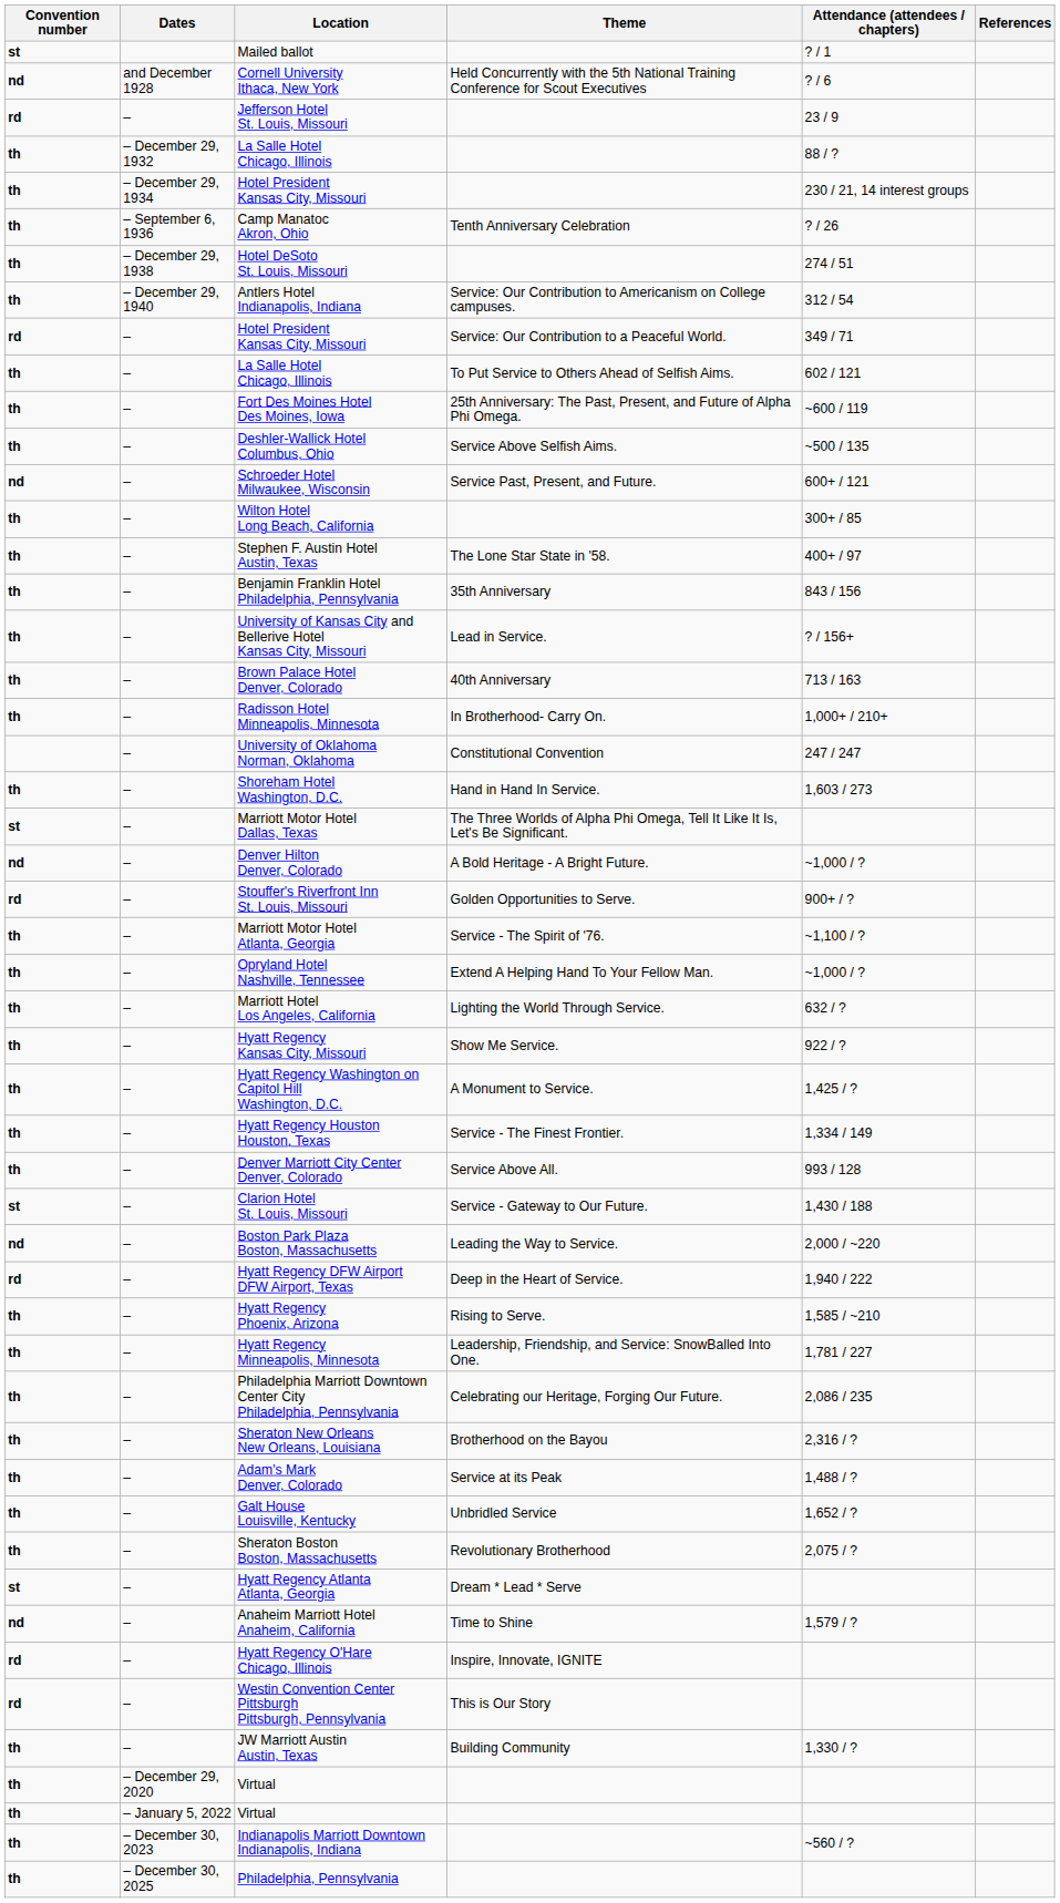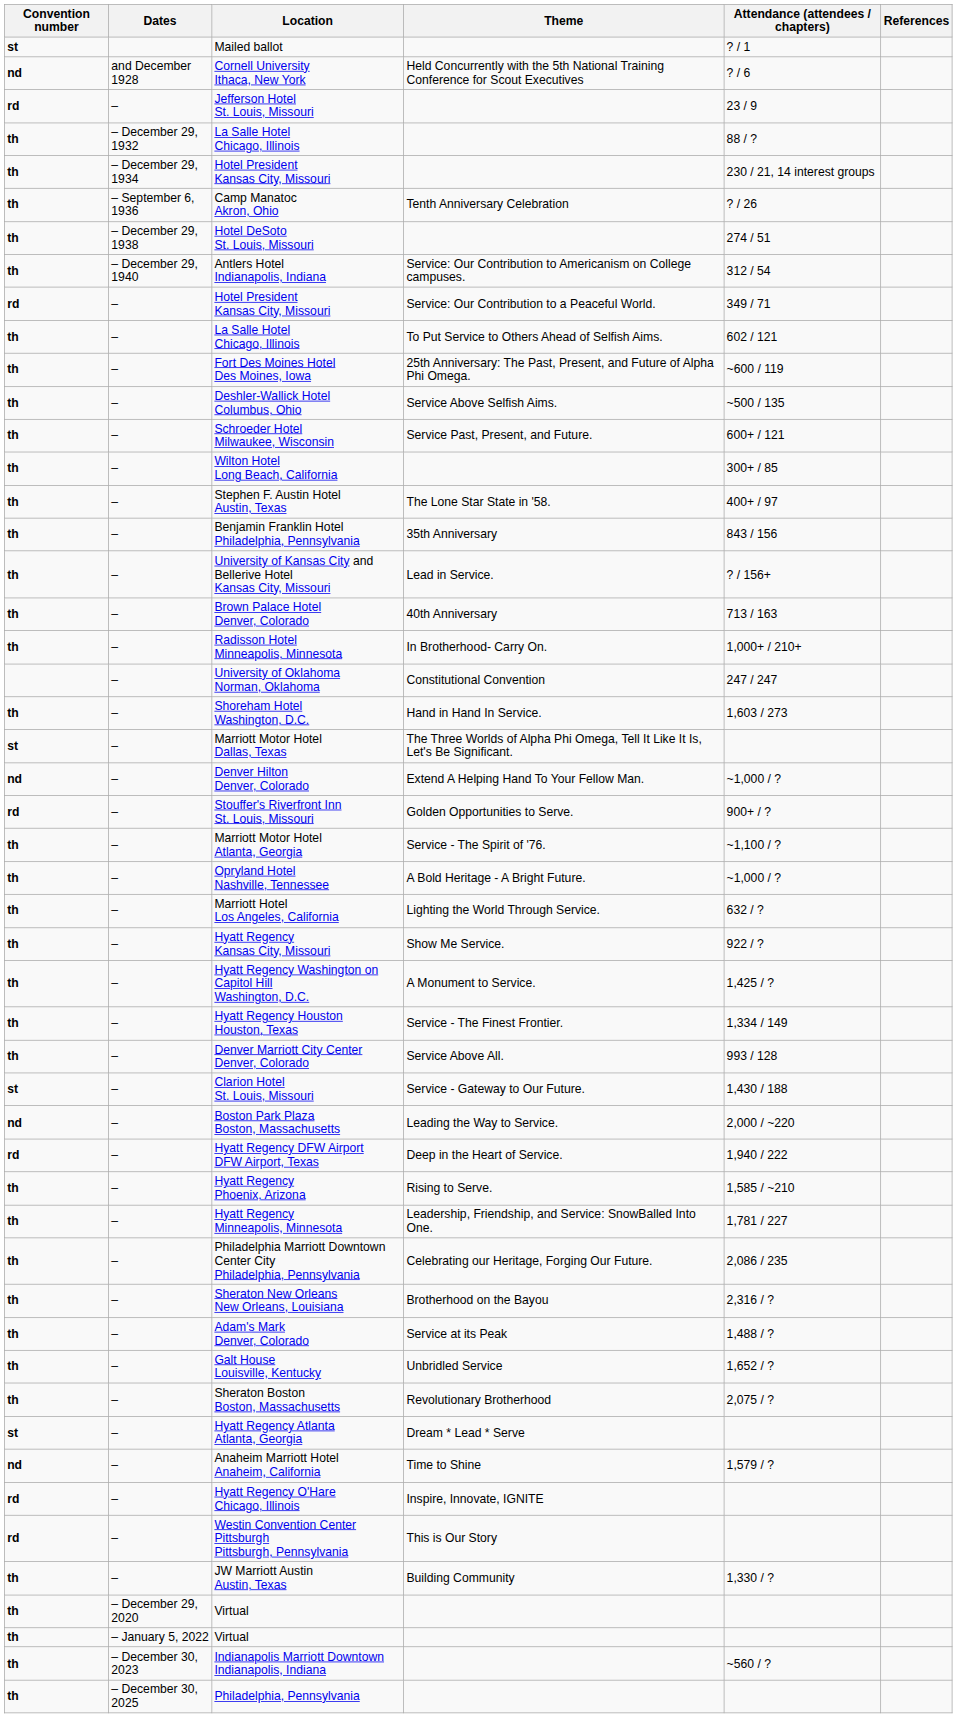 <table class="wikitable sortable">
 <tr>
 <th>Convention number</th>
 <th>Dates</th>
 <th>Location</th>
 <th>Theme</th>
 <th>Attendance (attendees / chapters)</th>
 <th>References</th>
 </tr>
 <tr>
 <td><strong>st</strong></td>
 <td></td>
 <td>Mailed ballot</td>
 <td></td>
 <td>? / 1</td>
 <td></td>
 </tr>
 <tr>
 <td><strong>nd</strong></td>
 <td> and December 1928</td>
 <td><a href='#'>Cornell University</a><br><a href='#'>Ithaca, New York</a></td>
 <td>Held Concurrently with the 5th National Training Conference for Scout Executives</td>
 <td>? / 6</td>
 <td></td>
 </tr>
 <tr>
 <td><strong>rd</strong></td>
 <td> – </td>
 <td><a href='#'>Jefferson Hotel</a><br><a href='#'>St. Louis, Missouri</a></td>
 <td></td>
 <td>23 / 9</td>
 <td></td>
 </tr>
 <tr>
 <td><strong>th</strong></td>
 <td> – December 29, 1932</td>
 <td><a href='#'>La Salle Hotel</a><br><a href='#'>Chicago, Illinois</a></td>
 <td></td>
 <td>88 / ?</td>
 <td></td>
 </tr>
 <tr>
 <td><strong>th</strong></td>
 <td> – December 29, 1934</td>
 <td><a href='#'>Hotel President</a><br><a href='#'>Kansas City, Missouri</a></td>
 <td></td>
 <td>230 / 21, 14 interest groups</td>
 <td></td>
 </tr>
 <tr>
 <td><strong>th</strong></td>
 <td> – September 6, 1936</td>
 <td>Camp Manatoc<br><a href='#'>Akron, Ohio</a></td>
 <td>Tenth Anniversary Celebration</td>
 <td>? / 26</td>
 <td></td>
 </tr>
 <tr>
 <td><strong>th</strong></td>
 <td> – December 29, 1938</td>
 <td><a href='#'>Hotel DeSoto</a><br><a href='#'>St. Louis, Missouri</a></td>
 <td></td>
 <td>274 / 51</td>
 <td></td>
 </tr>
 <tr>
 <td><strong>th</strong></td>
 <td> – December 29, 1940</td>
 <td>Antlers Hotel<br><a href='#'>Indianapolis, Indiana</a></td>
 <td>Service: Our Contribution to Americanism on College campuses.</td>
 <td>312 / 54</td>
 <td></td>
 </tr>
 <tr>
 <td><strong>rd</strong></td>
 <td> – </td>
 <td><a href='#'>Hotel President</a><br><a href='#'>Kansas City, Missouri</a></td>
 <td>Service: Our Contribution to a Peaceful World.</td>
 <td>349 / 71</td>
 <td> </td>
 </tr>
 <tr>
 <td><strong>th</strong></td>
 <td> – </td>
 <td><a href='#'>La Salle Hotel</a><br><a href='#'>Chicago, Illinois</a></td>
 <td>To Put Service to Others Ahead of Selfish Aims.</td>
 <td>602 / 121</td>
 <td></td>
 </tr>
 <tr>
 <td><strong>th</strong></td>
 <td> – </td>
 <td><a href='#'>Fort Des Moines Hotel</a><br><a href='#'>Des Moines, Iowa</a></td>
 <td>25th Anniversary: The Past, Present, and Future of Alpha Phi Omega.</td>
 <td>~600 / 119</td>
 <td></td>
 </tr>
 <tr>
 <td><strong>th</strong></td>
 <td> – </td>
 <td><a href='#'>Deshler-Wallick Hotel</a><br><a href='#'>Columbus, Ohio</a></td>
 <td>Service Above Selfish Aims.</td>
 <td>~500 / 135</td>
 <td></td>
 </tr>
 <tr>
-<td><strong>nd</strong></td>
+<td><strong>th</strong></td>
 <td> – </td>
 <td><a href='#'>Schroeder Hotel</a><br><a href='#'>Milwaukee, Wisconsin</a></td>
 <td>Service Past, Present, and Future.</td>
 <td>600+ / 121</td>
 <td></td>
 </tr>
 <tr>
 <td><strong>th</strong></td>
 <td> – </td>
 <td><a href='#'>Wilton Hotel</a><br><a href='#'>Long Beach, California</a></td>
 <td></td>
 <td>300+ / 85</td>
 <td></td>
 </tr>
 <tr>
 <td><strong>th</strong></td>
 <td> – </td>
 <td>Stephen F. Austin Hotel<br><a href='#'>Austin, Texas</a></td>
 <td>The Lone Star State in '58.</td>
 <td>400+ / 97</td>
 <td></td>
 </tr>
 <tr>
 <td><strong>th</strong></td>
 <td> – </td>
 <td>Benjamin Franklin Hotel<br><a href='#'>Philadelphia, Pennsylvania</a></td>
 <td>35th Anniversary</td>
 <td>843 / 156</td>
 <td></td>
 </tr>
 <tr>
 <td><strong>th</strong></td>
 <td> – </td>
 <td><a href='#'>University of Kansas City</a> and Bellerive Hotel<br><a href='#'>Kansas City, Missouri</a></td>
 <td>Lead in Service.</td>
 <td>? / 156+</td>
 <td></td>
 </tr>
 <tr>
 <td><strong>th</strong></td>
 <td> – </td>
 <td><a href='#'>Brown Palace Hotel</a><br><a href='#'>Denver, Colorado</a></td>
 <td>40th Anniversary</td>
 <td>713 / 163</td>
 <td></td>
 </tr>
 <tr>
 <td><strong>th</strong></td>
 <td> – </td>
 <td><a href='#'>Radisson Hotel</a><br><a href='#'>Minneapolis, Minnesota</a></td>
 <td>In Brotherhood- Carry On.</td>
 <td>1,000+ / 210+</td>
 <td></td>
 </tr>
 <tr>
 <td></td>
 <td> – </td>
 <td><a href='#'>University of Oklahoma</a><br><a href='#'>Norman, Oklahoma</a></td>
 <td>Constitutional Convention</td>
 <td>247 / 247</td>
 <td></td>
 </tr>
 <tr>
 <td><strong>th</strong></td>
 <td> – </td>
 <td><a href='#'>Shoreham Hotel</a><br><a href='#'>Washington, D.C.</a></td>
 <td>Hand in Hand In Service.</td>
 <td>1,603 / 273</td>
 <td></td>
 </tr>
 <tr>
 <td><strong>st</strong></td>
 <td> – </td>
 <td>Marriott Motor Hotel<br><a href='#'>Dallas, Texas</a></td>
 <td>The Three Worlds of Alpha Phi Omega, Tell It Like It Is, Let's Be Significant.</td>
 <td></td>
 <td></td>
 </tr>
 <tr>
 <td><strong>nd</strong></td>
 <td> – </td>
 <td><a href='#'>Denver Hilton</a><br><a href='#'>Denver, Colorado</a></td>
-<td>A Bold Heritage - A Bright Future.</td>
+<td>Extend A Helping Hand To Your Fellow Man.</td>
 <td>~1,000 / ?</td>
 <td></td>
 </tr>
 <tr>
 <td><strong>rd</strong></td>
 <td> – </td>
 <td><a href='#'>Stouffer's Riverfront Inn</a><br><a href='#'>St. Louis, Missouri</a></td>
 <td>Golden Opportunities to Serve.</td>
 <td>900+ / ?</td>
 <td></td>
 </tr>
 <tr>
 <td><strong>th</strong></td>
 <td> – </td>
 <td>Marriott Motor Hotel<br><a href='#'>Atlanta, Georgia</a></td>
 <td>Service - The Spirit of '76.</td>
 <td>~1,100 / ?</td>
 <td></td>
 </tr>
 <tr>
 <td><strong>th</strong></td>
 <td> – </td>
 <td><a href='#'>Opryland Hotel</a><br><a href='#'>Nashville, Tennessee</a></td>
-<td>Extend A Helping Hand To Your Fellow Man.</td>
+<td>A Bold Heritage - A Bright Future.</td>
 <td>~1,000 / ?</td>
 <td></td>
 </tr>
 <tr>
 <td><strong>th</strong></td>
 <td> – </td>
 <td>Marriott Hotel<br><a href='#'>Los Angeles, California</a></td>
 <td>Lighting the World Through Service.</td>
 <td>632 / ?</td>
 <td></td>
 </tr>
 <tr>
 <td><strong>th</strong></td>
 <td> – </td>
 <td><a href='#'>Hyatt Regency</a><br><a href='#'>Kansas City, Missouri</a></td>
 <td>Show Me Service.</td>
 <td>922 / ?</td>
 <td></td>
 </tr>
 <tr>
 <td><strong>th</strong></td>
 <td> – </td>
 <td><a href='#'>Hyatt Regency Washington on Capitol Hill</a><br><a href='#'>Washington, D.C.</a></td>
 <td>A Monument to Service.</td>
 <td>1,425 / ?</td>
 <td></td>
 </tr>
 <tr>
 <td><strong>th</strong></td>
 <td> – </td>
 <td><a href='#'>Hyatt Regency Houston</a><br><a href='#'>Houston, Texas</a></td>
 <td>Service - The Finest Frontier.</td>
 <td>1,334 / 149</td>
 <td></td>
 </tr>
 <tr>
 <td><strong>th</strong></td>
 <td> – </td>
 <td><a href='#'>Denver Marriott City Center</a><br><a href='#'>Denver, Colorado</a></td>
 <td>Service Above All.</td>
 <td>993 / 128</td>
 <td></td>
 </tr>
 <tr>
 <td><strong>st</strong></td>
 <td> – </td>
 <td><a href='#'>Clarion Hotel</a><br><a href='#'>St. Louis, Missouri</a></td>
 <td>Service - Gateway to Our Future.</td>
 <td>1,430 / 188</td>
 <td></td>
 </tr>
 <tr>
 <td><strong>nd</strong></td>
 <td> – </td>
 <td><a href='#'>Boston Park Plaza</a><br><a href='#'>Boston, Massachusetts</a></td>
 <td>Leading the Way to Service.</td>
 <td>2,000 / ~220</td>
 <td></td>
 </tr>
 <tr>
 <td><strong>rd</strong></td>
 <td> – </td>
 <td><a href='#'>Hyatt Regency DFW Airport</a><br><a href='#'>DFW Airport, Texas</a></td>
 <td>Deep in the Heart of Service.</td>
 <td>1,940 / 222</td>
 <td></td>
 </tr>
 <tr>
 <td><strong>th</strong></td>
 <td> – </td>
 <td><a href='#'>Hyatt Regency</a><br><a href='#'>Phoenix, Arizona</a></td>
 <td>Rising to Serve.</td>
 <td>1,585 / ~210</td>
 <td></td>
 </tr>
 <tr>
 <td><strong>th</strong></td>
 <td> – </td>
 <td><a href='#'>Hyatt Regency</a><br><a href='#'>Minneapolis, Minnesota</a></td>
 <td>Leadership, Friendship, and Service: SnowBalled Into One.</td>
 <td>1,781 / 227</td>
 <td></td>
 </tr>
 <tr>
 <td><strong>th</strong></td>
 <td> – </td>
 <td>Philadelphia Marriott Downtown Center City<br><a href='#'>Philadelphia, Pennsylvania</a></td>
 <td>Celebrating our Heritage, Forging Our Future.</td>
 <td>2,086 / 235</td>
 <td></td>
 </tr>
 <tr>
 <td><strong>th</strong></td>
 <td> – </td>
 <td><a href='#'>Sheraton New Orleans</a><br><a href='#'>New Orleans, Louisiana</a></td>
 <td>Brotherhood on the Bayou</td>
 <td>2,316 / ?</td>
 <td></td>
 </tr>
 <tr>
 <td><strong>th</strong></td>
 <td> – </td>
 <td><a href='#'>Adam's Mark</a><br><a href='#'>Denver, Colorado</a></td>
 <td>Service at its Peak</td>
 <td>1,488 / ?</td>
 <td></td>
 </tr>
 <tr>
 <td><strong>th</strong></td>
 <td> – </td>
 <td><a href='#'>Galt House</a><br><a href='#'>Louisville, Kentucky</a></td>
 <td>Unbridled Service</td>
 <td>1,652 / ?</td>
 <td></td>
 </tr>
 <tr>
 <td><strong>th</strong></td>
 <td> – </td>
 <td>Sheraton Boston<br><a href='#'>Boston, Massachusetts</a></td>
 <td>Revolutionary Brotherhood</td>
 <td>2,075 / ?</td>
 <td></td>
 </tr>
 <tr>
 <td><strong>st</strong></td>
 <td> – </td>
 <td><a href='#'>Hyatt Regency Atlanta</a><br><a href='#'>Atlanta, Georgia</a></td>
 <td>Dream * Lead * Serve</td>
 <td></td>
 <td></td>
 </tr>
 <tr>
 <td><strong>nd</strong></td>
 <td> – </td>
 <td>Anaheim Marriott Hotel<br><a href='#'>Anaheim, California</a></td>
 <td>Time to Shine</td>
 <td>1,579 / ?</td>
 <td></td>
 </tr>
 <tr>
 <td><strong>rd</strong></td>
 <td> –  </td>
 <td><a href='#'>Hyatt Regency O'Hare</a><br><a href='#'>Chicago, Illinois</a></td>
 <td>Inspire, Innovate, IGNITE</td>
 <td></td>
 <td></td>
 </tr>
 <tr>
 <td><strong>rd</strong></td>
 <td> – </td>
 <td><a href='#'>Westin Convention Center Pittsburgh</a><br><a href='#'>Pittsburgh, Pennsylvania</a></td>
 <td>This is Our Story</td>
 <td></td>
 <td></td>
 </tr>
 <tr>
 <td><strong>th</strong></td>
 <td> – </td>
 <td>JW Marriott Austin<br><a href='#'>Austin, Texas</a></td>
 <td>Building Community</td>
 <td>1,330 / ?</td>
 <td></td>
 </tr>
 <tr>
 <td><strong>th</strong></td>
 <td> – December 29, 2020</td>
 <td>Virtual</td>
 <td></td>
 <td></td>
 <td></td>
 </tr>
 <tr>
 <td><strong>th</strong></td>
 <td> – January 5, 2022</td>
 <td>Virtual</td>
 <td></td>
 <td></td>
 <td></td>
 </tr>
 <tr>
 <td><strong>th</strong></td>
 <td> – December 30, 2023</td>
 <td><a href='#'>Indianapolis Marriott Downtown</a><br><a href='#'>Indianapolis, Indiana</a></td>
 <td></td>
 <td>~560 / ?</td>
 <td></td>
 </tr>
 <tr>
 <td><strong>th</strong></td>
 <td> – December 30, 2025</td>
 <td><a href='#'>Philadelphia, Pennsylvania</a></td>
 <td></td>
 <td></td>
 <td></td>
 </tr>
 </table>
